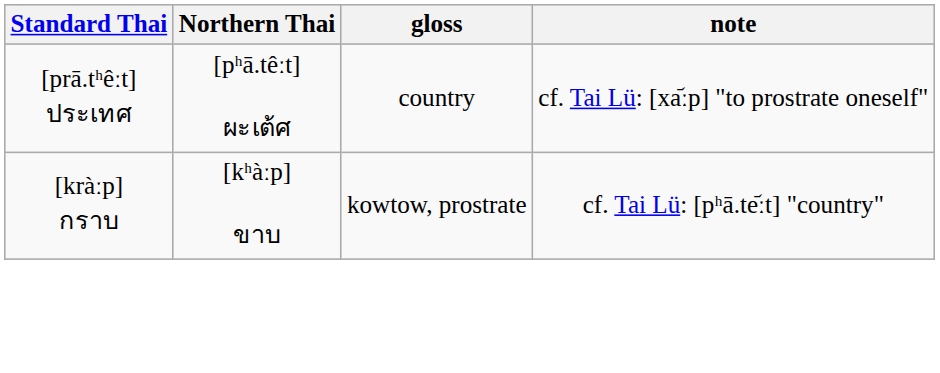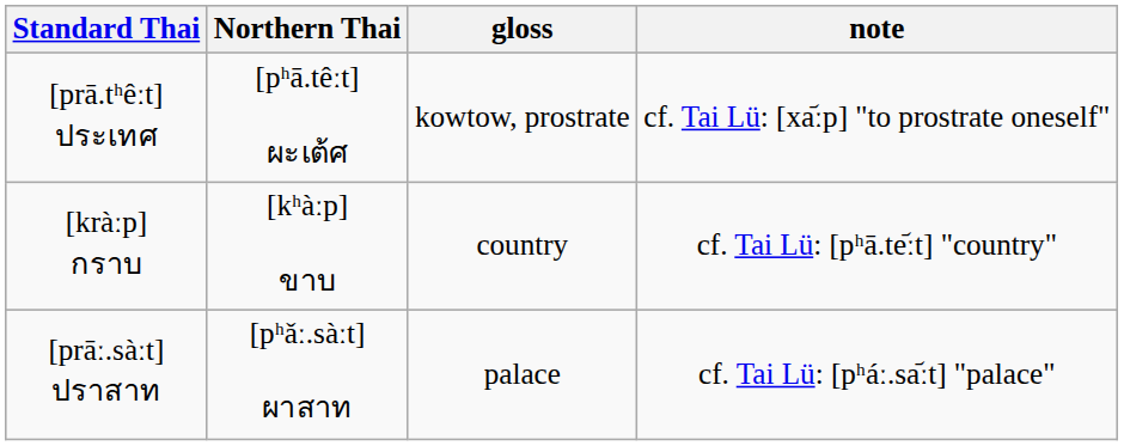 <table class="wikitable" style="text-align:center">
 <tr>
 <th><a href='#'>Standard Thai</a></th>
 <th>Northern Thai</th>
 <th>gloss</th>
 <th>note</th>
 </tr>
 <tr>
 <td>[prā.tʰêːt]<br>ประเทศ</td>
 <td>[pʰā.têːt]<br><br>ผะเต้ศ</td>
-<td>country</td>
+<td>kowtow, prostrate</td>
 <td>cf. <a href='#'>Tai Lü</a>:  [xa᷄ːp] "to prostrate oneself"</td>
 </tr>
 <tr>
 <td>[kràːp]<br>กราบ</td>
 <td>[kʰàːp]<br><br>ขาบ</td>
-<td>kowtow, prostrate</td>
+<td>country</td>
 <td>cf. <a href='#'>Tai Lü</a>:  [pʰā.te᷄ːt] "country"</td>
 </tr>
+<tr>
+<td>[prāː.sàːt]<br>ปราสาท</td>
+<td>[pʰǎː.sàːt]<br><br>ผาสาท</td>
+<td>palace</td>
+<td>cf. <a href='#'>Tai Lü</a>:  [pʰáː.sa᷄ːt] "palace"</td>
+</tr>
 </table>
